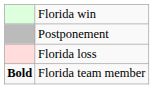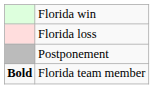 <table class="wikitable">
 <tr>
 <td style="background: #ddffdd"> </td>
 <td>Florida win</td>
 </tr>
 <tr>
+<td style="background: #ffdddd"> </td>
+<td>Florida loss</td>
+</tr>
+<tr>
 <td style="background: #bbbbbb"> </td>
 <td>Postponement</td>
-</tr>
-<tr>
-<td style="background: #ffdddd"> </td>
-<td>Florida loss</td>
 </tr>
 <tr>
 <td><strong>Bold</strong></td>
 <td>Florida team member</td>
 </tr>
 </table>
